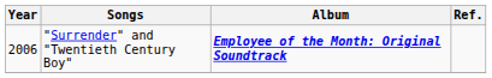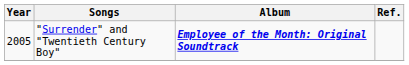 <table class="wikitable">
 <tr>
 <th>Year</th>
 <th width="175">Songs</th>
 <th width="250">Album</th>
 <th>Ref.</th>
 </tr>
 <tr>
-<td rowspan="1" align="center">2006</td>
+<td rowspan="1" align="center">2005</td>
 <td>"<a href='#'>Surrender</a>" and "Twentieth Century Boy"</td>
 <td><strong><em><a href='#'>Employee of the Month: Original Soundtrack</a></em></strong></td>
 <td align="center"></td>
 </tr>
 <tr>
 </tr>
 </table>
